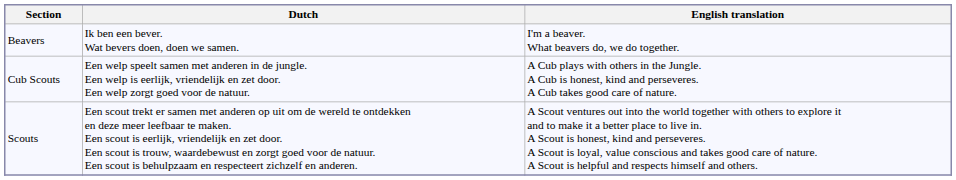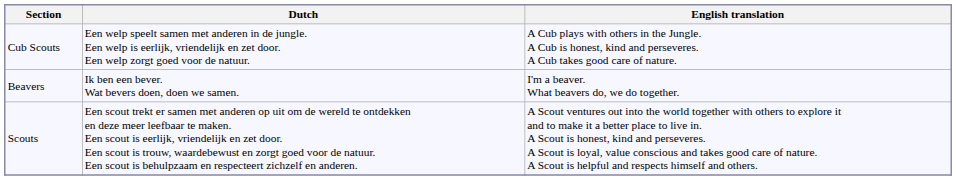 <table class='wikitable' style="border:2px solid #8888aa; background-color:#f7f8ff; padding:5px; font-size:95%; margin: 0px 12px 12px 0px; vertical-align : top; width: 100%">
 <tr valign="top">
 <th>Section</th>
 <th>Dutch</th>
 <th>English translation</th>
 </tr>
 <tr>
+<td>Cub Scouts</td>
+<td>Een welp speelt samen met anderen in de jungle.<br>Een welp is eerlijk, vriendelijk en zet door.<br>Een welp zorgt goed voor de natuur.</td>
+<td>A Cub plays with others in the Jungle. <br>A Cub is honest, kind and perseveres. <br>A Cub takes good care of nature.</td>
+</tr>
+<tr>
 <td>Beavers</td>
 <td>Ik ben een bever.<br>Wat bevers doen, doen we samen.</td>
 <td>I'm a beaver. <br>What beavers do, we do together.</td>
-</tr>
-<tr>
-<td>Cub Scouts</td>
-<td>Een welp speelt samen met anderen in de jungle.<br>Een welp is eerlijk, vriendelijk en zet door.<br>Een welp zorgt goed voor de natuur.</td>
-<td>A Cub plays with others in the Jungle. <br>A Cub is honest, kind and perseveres. <br>A Cub takes good care of nature.</td>
 </tr>
 <tr>
 <td>Scouts</td>
 <td>Een scout trekt er samen met anderen op uit om de wereld te ontdekken<br>en deze meer leefbaar te maken.<br>Een scout is eerlijk, vriendelijk en zet door.<br>Een scout is trouw, waardebewust en zorgt goed voor de natuur.<br>Een scout is behulpzaam en respecteert zichzelf en anderen.</td>
 <td>A Scout ventures out into the world together with others to explore it<br>and to make it a better place to live in.<br>A Scout is honest, kind and perseveres.<br>A Scout is loyal, value conscious and takes good care of nature. <br>A Scout is helpful and respects himself and others.</td>
 </tr>
 </table>
